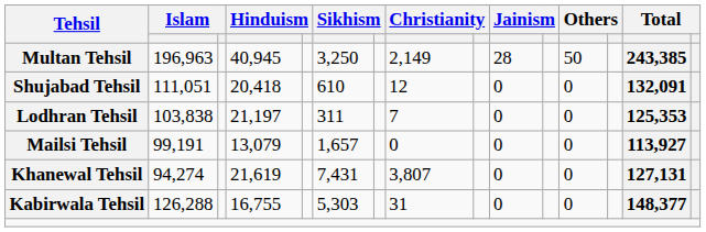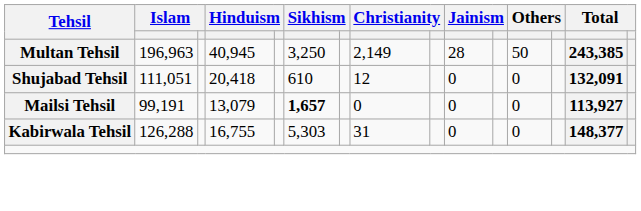 <table class="wikitable sortable">
 <tr>
 <th rowspan="2"><a href='#'>Tehsil</a></th>
 <th colspan="2"><a href='#'>Islam</a> </th>
 <th colspan="2"><a href='#'>Hinduism</a> </th>
 <th colspan="2"><a href='#'>Sikhism</a> </th>
 <th colspan="2"><a href='#'>Christianity</a> </th>
 <th colspan="2"><a href='#'>Jainism</a> </th>
 <th colspan="2">Others</th>
 <th colspan="2">Total</th>
 </tr>
 <tr>
 <th><a href='#'></a></th>
 <th></th>
 <th></th>
 <th></th>
 <th></th>
 <th></th>
 <th></th>
 <th></th>
 <th></th>
 <th></th>
 <th></th>
 <th></th>
 <th></th>
 <th></th>
 </tr>
 <tr>
 <th>Multan Tehsil</th>
 <td>196,963</td>
 <td></td>
 <td>40,945</td>
 <td></td>
 <td>3,250</td>
 <td></td>
 <td>2,149</td>
 <td></td>
 <td>28</td>
 <td></td>
 <td>50</td>
 <td></td>
 <th>243,385</th>
 <th></th>
 </tr>
 <tr>
 <th>Shujabad Tehsil</th>
 <td>111,051</td>
 <td></td>
 <td>20,418</td>
 <td></td>
 <td>610</td>
 <td></td>
 <td>12</td>
 <td></td>
 <td>0</td>
 <td></td>
 <td>0</td>
 <td></td>
 <th>132,091</th>
 <th></th>
 </tr>
 <tr>
-<th>Lodhran Tehsil</th>
-<td>103,838</td>
-<td></td>
-<td>21,197</td>
-<td></td>
-<td>311</td>
-<td></td>
-<td>7</td>
-<td></td>
-<td>0</td>
-<td></td>
-<td>0</td>
-<td></td>
-<th>125,353</th>
-<th></th>
-</tr>
-<tr>
 <th>Mailsi Tehsil</th>
 <td>99,191</td>
 <td></td>
 <td>13,079</td>
 <td></td>
-<td>1,657</td>
+<td><strong>1,657</strong></td>
 <td></td>
 <td>0</td>
 <td></td>
 <td>0</td>
 <td></td>
 <td>0</td>
 <td></td>
 <th>113,927</th>
-<th></th>
-</tr>
-<tr>
-<th>Khanewal Tehsil</th>
-<td>94,274</td>
-<td></td>
-<td>21,619</td>
-<td></td>
-<td>7,431</td>
-<td></td>
-<td>3,807</td>
-<td></td>
-<td>0</td>
-<td></td>
-<td>0</td>
-<td></td>
-<th>127,131</th>
 <th></th>
 </tr>
 <tr>
 <th>Kabirwala Tehsil</th>
 <td>126,288</td>
 <td></td>
 <td>16,755</td>
 <td></td>
 <td>5,303</td>
 <td></td>
 <td>31</td>
 <td></td>
 <td>0</td>
 <td></td>
 <td>0</td>
 <td></td>
 <th>148,377</th>
 <th></th>
 </tr>
 <tr class="sortbottom">
 <td colspan="15"></td>
 </tr>
 </table>
